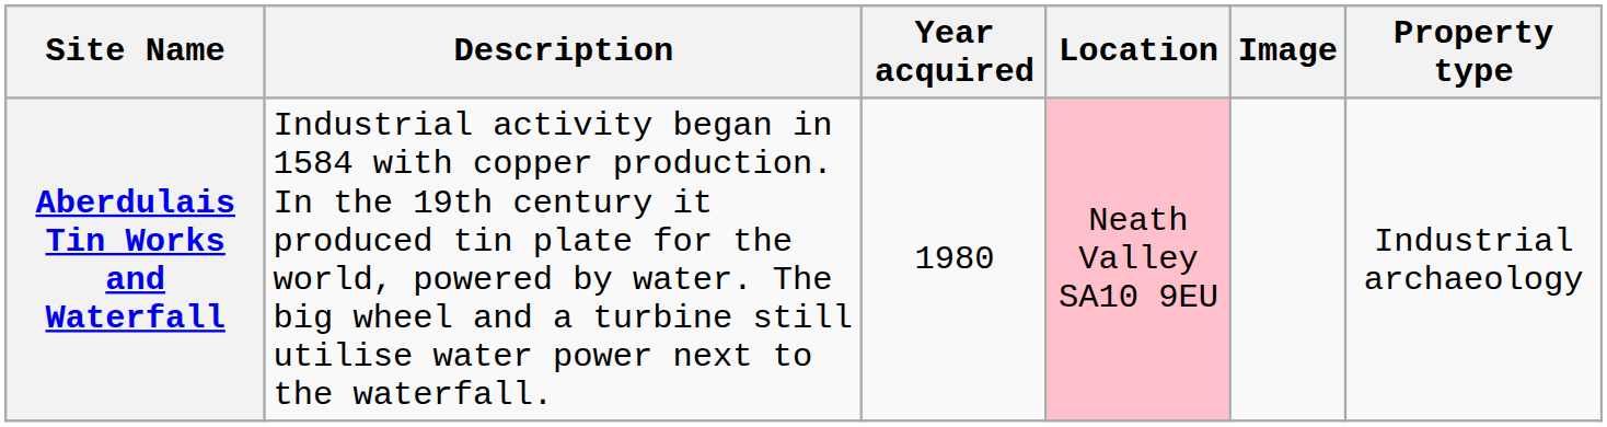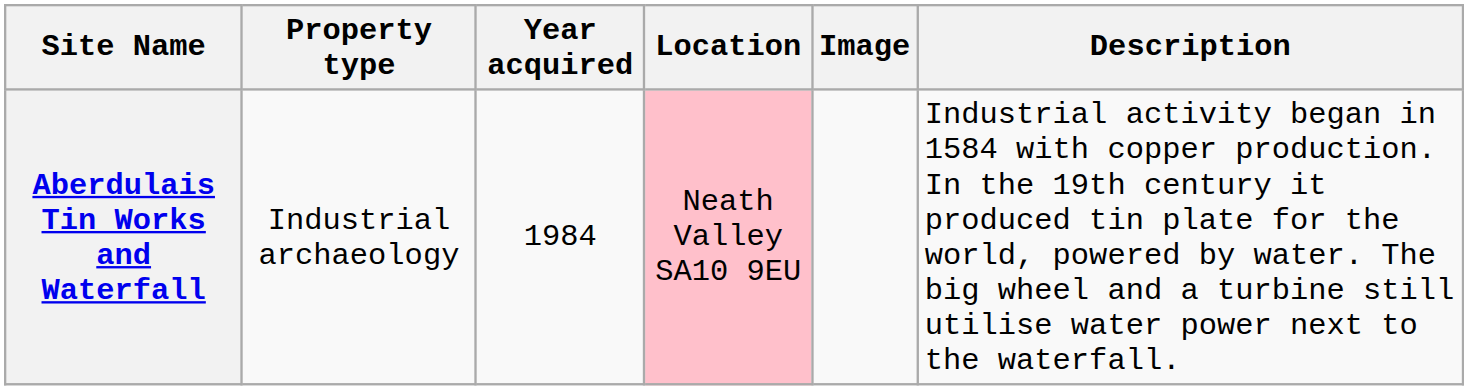 <table class="wikitable sortable" style="text-align:center; width:100%;">
 <tr>
 <th>Site Name</th>
-<th class="unsortable">Description</th>
+<th>Property type</th>
 <th>Year acquired</th>
 <th>Location</th>
 <th class="unsortable">Image</th>
-<th>Property type</th>
+<th class="unsortable">Description</th>
 </tr>
 <tr>
 <th scope="row"><a href='#'>Aberdulais Tin Works and Waterfall</a></th>
-<td style="text-align:left">Industrial activity began in 1584 with copper production. In the 19th century it produced tin plate for the world, powered by water. The big wheel and a turbine still utilise water power next to the waterfall.</td>
-<td>1980</td>
+<td>Industrial archaeology</td>
+<td>1984</td>
 <td style="background: pink;">Neath Valley<br>SA10 9EU<br><small></small></td>
 <td></td>
-<td>Industrial archaeology</td>
+<td style="text-align:left">Industrial activity began in 1584 with copper production. In the 19th century it produced tin plate for the world, powered by water. The big wheel and a turbine still utilise water power next to the waterfall.</td>
 </tr>
 </table>
